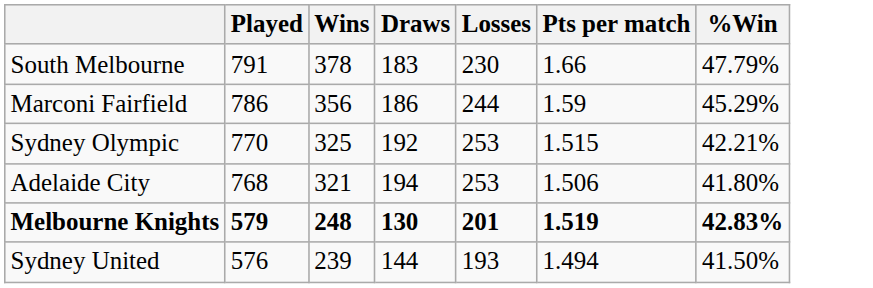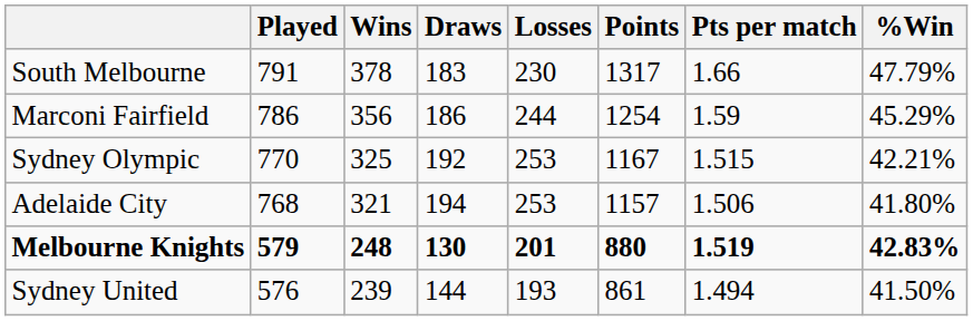 <table class="wikitable">
 <tr>
 <th></th>
 <th>Played</th>
 <th>Wins</th>
 <th>Draws</th>
 <th>Losses</th>
+<th>Points</th>
 <th>Pts per match</th>
 <th>%Win</th>
 </tr>
 <tr>
 <td>South Melbourne</td>
 <td>791</td>
 <td>378</td>
 <td>183</td>
 <td>230</td>
+<td>1317</td>
 <td>1.66</td>
 <td>47.79%</td>
 </tr>
 <tr>
 <td>Marconi Fairfield</td>
 <td>786</td>
 <td>356</td>
 <td>186</td>
 <td>244</td>
+<td>1254</td>
 <td>1.59</td>
 <td>45.29%</td>
 </tr>
 <tr>
 <td>Sydney Olympic</td>
 <td>770</td>
 <td>325</td>
 <td>192</td>
 <td>253</td>
+<td>1167</td>
 <td>1.515</td>
 <td>42.21%</td>
 </tr>
 <tr>
 <td>Adelaide City</td>
 <td>768</td>
 <td>321</td>
 <td>194</td>
 <td>253</td>
+<td>1157</td>
 <td>1.506</td>
 <td>41.80%</td>
 </tr>
 <tr>
 <td><strong>Melbourne Knights</strong></td>
 <td><strong>579</strong></td>
 <td><strong>248</strong></td>
 <td><strong>130</strong></td>
 <td><strong>201</strong></td>
+<td><strong>880</strong></td>
 <td><strong>1.519</strong></td>
 <td><strong>42.83%</strong></td>
 </tr>
 <tr>
 <td>Sydney United</td>
 <td>576</td>
 <td>239</td>
 <td>144</td>
 <td>193</td>
+<td>861</td>
 <td>1.494</td>
 <td>41.50%</td>
 </tr>
 </table>
